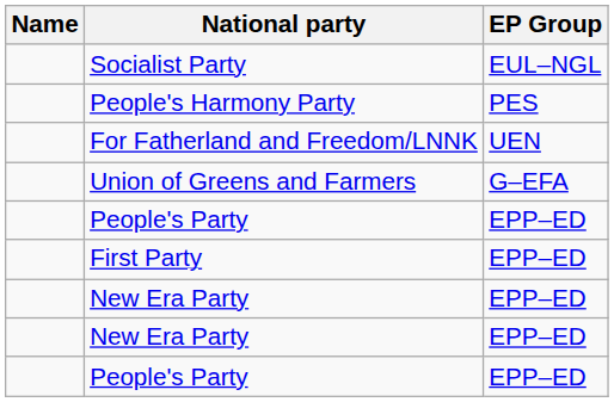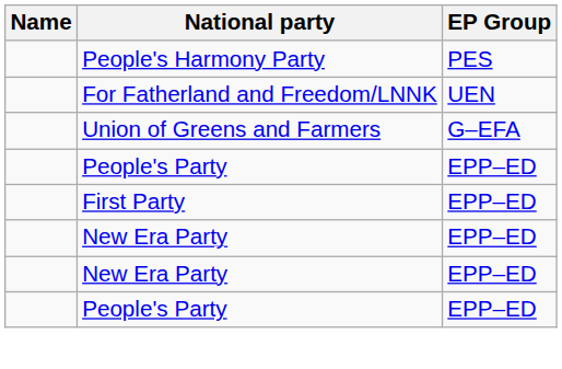 <table class="sortable wikitable">
 <tr>
 <th>Name</th>
 <th>National party</th>
 <th>EP Group</th>
-</tr>
-<tr>
-<td></td>
-<td> <a href='#'>Socialist Party</a></td>
-<td> <a href='#'>EUL–NGL</a></td>
 </tr>
 <tr>
 <td></td>
 <td> <a href='#'>People's Harmony Party</a></td>
 <td> <a href='#'>PES</a></td>
 </tr>
 <tr>
 <td></td>
 <td> <a href='#'>For Fatherland and Freedom/LNNK</a></td>
 <td> <a href='#'>UEN</a></td>
 </tr>
 <tr>
 <td></td>
 <td> <a href='#'>Union of Greens and Farmers</a></td>
 <td> <a href='#'>G–EFA</a></td>
 </tr>
 <tr>
 <td></td>
 <td> <a href='#'>People's Party</a></td>
 <td> <a href='#'>EPP–ED</a></td>
 </tr>
 <tr>
 <td></td>
 <td> <a href='#'>First Party</a></td>
 <td> <a href='#'>EPP–ED</a></td>
 </tr>
 <tr>
 <td></td>
 <td> <a href='#'>New Era Party</a></td>
 <td> <a href='#'>EPP–ED</a></td>
 </tr>
 <tr>
 <td></td>
 <td> <a href='#'>New Era Party</a></td>
 <td> <a href='#'>EPP–ED</a></td>
 </tr>
 <tr>
 <td></td>
 <td> <a href='#'>People's Party</a></td>
 <td> <a href='#'>EPP–ED</a></td>
 </tr>
 </table>
